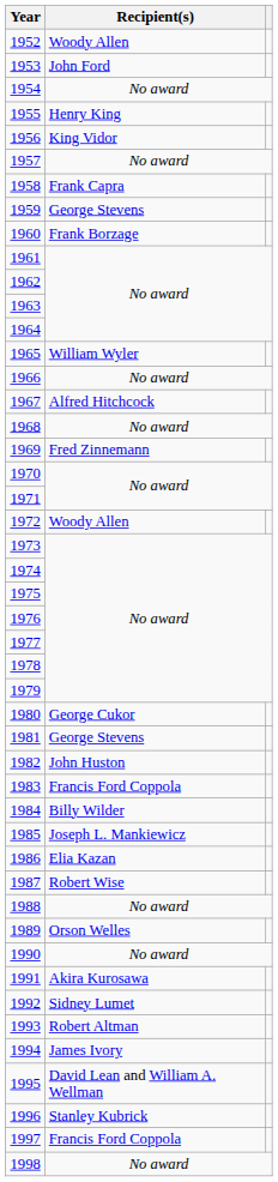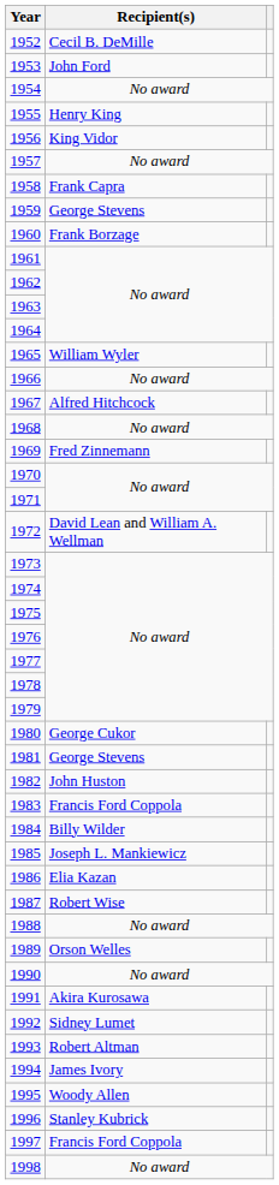 <table class="wikitable sortable">
 <tr>
 <th width=35>Year</th>
 <th width=225>Recipient(s)</th>
 <th class=unsortable></th>
 </tr>
 <tr>
 <td style="text-align:center;"><a href='#'>1952</a></td>
-<td><a href='#'>Woody Allen</a></td>
+<td><a href='#'>Cecil B. DeMille</a></td>
 <td style="text-align:center;"></td>
 </tr>
 <tr>
 <td style="text-align:center;"><a href='#'>1953</a></td>
 <td><a href='#'>John Ford</a></td>
 <td style="text-align:center;"></td>
 </tr>
 <tr>
 <td style="text-align:center;"><a href='#'>1954</a></td>
 <td style="text-align:center;" colspan="2"><em>No award</em></td>
 </tr>
 <tr>
 <td style="text-align:center;"><a href='#'>1955</a></td>
 <td><a href='#'>Henry King</a></td>
 <td style="text-align:center;"></td>
 </tr>
 <tr>
 <td style="text-align:center;"><a href='#'>1956</a></td>
 <td><a href='#'>King Vidor</a></td>
 <td style="text-align:center;"></td>
 </tr>
 <tr>
 <td style="text-align:center;"><a href='#'>1957</a></td>
 <td style="text-align:center;" colspan="2"><em>No award</em></td>
 </tr>
 <tr>
 <td style="text-align:center;"><a href='#'>1958</a></td>
 <td><a href='#'>Frank Capra</a></td>
 <td style="text-align:center;"></td>
 </tr>
 <tr>
 <td style="text-align:center;"><a href='#'>1959</a></td>
 <td><a href='#'>George Stevens</a></td>
 <td style="text-align:center;"></td>
 </tr>
 <tr>
 <td style="text-align:center;"><a href='#'>1960</a></td>
 <td><a href='#'>Frank Borzage</a></td>
 <td style="text-align:center;"></td>
 </tr>
 <tr>
 <td style="text-align:center;"><a href='#'>1961</a></td>
 <td rowspan="4" style="text-align:center;" colspan="2"><em>No award</em></td>
 </tr>
 <tr>
 <td style="text-align:center;"><a href='#'>1962</a></td>
 </tr>
 <tr>
 <td style="text-align:center;"><a href='#'>1963</a></td>
 </tr>
 <tr>
 <td style="text-align:center;"><a href='#'>1964</a></td>
 </tr>
 <tr>
 <td style="text-align:center;"><a href='#'>1965</a></td>
 <td><a href='#'>William Wyler</a></td>
 <td style="text-align:center;"></td>
 </tr>
 <tr>
 <td style="text-align:center;"><a href='#'>1966</a></td>
 <td style="text-align:center;" colspan="2"><em>No award</em></td>
 </tr>
 <tr>
 <td style="text-align:center;"><a href='#'>1967</a></td>
 <td><a href='#'>Alfred Hitchcock</a></td>
 <td style="text-align:center;"></td>
 </tr>
 <tr>
 <td style="text-align:center;"><a href='#'>1968</a></td>
 <td style="text-align:center;" colspan="2"><em>No award</em></td>
 </tr>
 <tr>
 <td style="text-align:center;"><a href='#'>1969</a></td>
 <td><a href='#'>Fred Zinnemann</a></td>
 <td style="text-align:center;"></td>
 </tr>
 <tr>
 <td style="text-align:center;"><a href='#'>1970</a></td>
 <td rowspan="2" style="text-align:center;" colspan="2"><em>No award</em></td>
 </tr>
 <tr>
 <td style="text-align:center;"><a href='#'>1971</a></td>
 </tr>
 <tr>
 <td style="text-align:center;"><a href='#'>1972</a></td>
-<td><a href='#'>Woody Allen</a></td>
+<td><a href='#'>David Lean</a> and <a href='#'>William A. Wellman</a></td>
 <td style="text-align:center;"></td>
 </tr>
 <tr>
 <td style="text-align:center;"><a href='#'>1973</a></td>
 <td rowspan="7" style="text-align:center;" colspan="2"><em>No award</em></td>
 </tr>
 <tr>
 <td style="text-align:center;"><a href='#'>1974</a></td>
 </tr>
 <tr>
 <td style="text-align:center;"><a href='#'>1975</a></td>
 </tr>
 <tr>
 <td style="text-align:center;"><a href='#'>1976</a></td>
 </tr>
 <tr>
 <td style="text-align:center;"><a href='#'>1977</a></td>
 </tr>
 <tr>
 <td style="text-align:center;"><a href='#'>1978</a></td>
 </tr>
 <tr>
 <td style="text-align:center;"><a href='#'>1979</a></td>
 </tr>
 <tr>
 <td style="text-align:center;"><a href='#'>1980</a></td>
 <td><a href='#'>George Cukor</a></td>
 <td style="text-align:center;"></td>
 </tr>
 <tr>
 <td style="text-align:center;"><a href='#'>1981</a></td>
 <td><a href='#'>George Stevens</a></td>
 <td style="text-align:center;"></td>
 </tr>
 <tr>
 <td style="text-align:center;"><a href='#'>1982</a></td>
 <td><a href='#'>John Huston</a></td>
 <td style="text-align:center;"></td>
 </tr>
 <tr>
 <td style="text-align:center;"><a href='#'>1983</a></td>
 <td><a href='#'>Francis Ford Coppola</a></td>
 <td style="text-align:center;"></td>
 </tr>
 <tr>
 <td style="text-align:center;"><a href='#'>1984</a></td>
 <td><a href='#'>Billy Wilder</a></td>
 <td style="text-align:center;"></td>
 </tr>
 <tr>
 <td style="text-align:center;"><a href='#'>1985</a></td>
 <td><a href='#'>Joseph L. Mankiewicz</a></td>
 <td style="text-align:center;"></td>
 </tr>
 <tr>
 <td style="text-align:center;"><a href='#'>1986</a></td>
 <td><a href='#'>Elia Kazan</a></td>
 <td style="text-align:center;"></td>
 </tr>
 <tr>
 <td style="text-align:center;"><a href='#'>1987</a></td>
 <td><a href='#'>Robert Wise</a></td>
 <td style="text-align:center;"></td>
 </tr>
 <tr>
 <td style="text-align:center;"><a href='#'>1988</a></td>
 <td style="text-align:center;" colspan="2"><em>No award</em></td>
 </tr>
 <tr>
 <td style="text-align:center;"><a href='#'>1989</a></td>
 <td><a href='#'>Orson Welles</a></td>
 <td style="text-align:center;"></td>
 </tr>
 <tr>
 <td style="text-align:center;"><a href='#'>1990</a></td>
 <td style="text-align:center;" colspan="2"><em>No award</em></td>
 </tr>
 <tr>
 <td style="text-align:center;"><a href='#'>1991</a></td>
 <td><a href='#'>Akira Kurosawa</a></td>
 <td style="text-align:center;"></td>
 </tr>
 <tr>
 <td style="text-align:center;"><a href='#'>1992</a></td>
 <td><a href='#'>Sidney Lumet</a></td>
 <td style="text-align:center;"></td>
 </tr>
 <tr>
 <td style="text-align:center;"><a href='#'>1993</a></td>
 <td><a href='#'>Robert Altman</a></td>
 <td style="text-align:center;"></td>
 </tr>
 <tr>
 <td style="text-align:center;"><a href='#'>1994</a></td>
 <td><a href='#'>James Ivory</a></td>
 <td style="text-align:center;"></td>
 </tr>
 <tr>
 <td style="text-align:center;"><a href='#'>1995</a></td>
-<td><a href='#'>David Lean</a> and <a href='#'>William A. Wellman</a></td>
+<td><a href='#'>Woody Allen</a></td>
 <td style="text-align:center;"></td>
 </tr>
 <tr>
 <td style="text-align:center;"><a href='#'>1996</a></td>
 <td><a href='#'>Stanley Kubrick</a></td>
 <td style="text-align:center;"></td>
 </tr>
 <tr>
 <td style="text-align:center;"><a href='#'>1997</a></td>
 <td><a href='#'>Francis Ford Coppola</a></td>
 <td style="text-align:center;"></td>
 </tr>
 <tr>
 <td style="text-align:center;"><a href='#'>1998</a></td>
 <td style="text-align:center;" colspan="2"><em>No award</em></td>
 </tr>
 </table>
